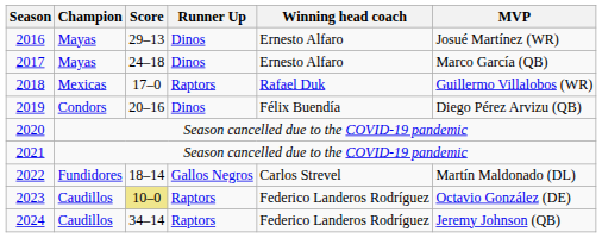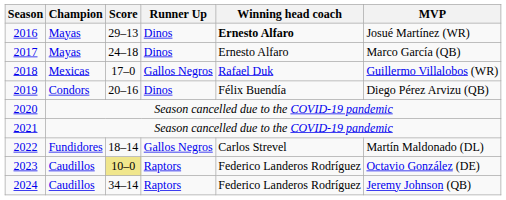 <table class="wikitable" style="margin:1em auto;">
 <tr>
 <th>Season</th>
 <th>Champion</th>
 <th>Score</th>
 <th>Runner Up</th>
 <th>Winning head coach</th>
 <th>MVP</th>
 </tr>
 <tr>
 <td style="text-align:center"><a href='#'>2016</a></td>
 <td><a href='#'>Mayas</a></td>
 <td style="text-align:center">29–13</td>
 <td><a href='#'>Dinos</a></td>
-<td>Ernesto Alfaro</td>
+<td><strong>Ernesto Alfaro</strong></td>
 <td>Josué Martínez (WR)</td>
 </tr>
 <tr>
 <td style="text-align:center"><a href='#'>2017</a></td>
 <td><a href='#'>Mayas</a></td>
 <td style="text-align:center">24–18</td>
 <td><a href='#'>Dinos</a></td>
 <td>Ernesto Alfaro</td>
 <td>Marco García (QB)</td>
 </tr>
 <tr>
 <td style="text-align:center"><a href='#'>2018</a></td>
 <td><a href='#'>Mexicas</a></td>
 <td style="text-align:center">17–0</td>
-<td><a href='#'>Raptors</a></td>
+<td><a href='#'>Gallos Negros</a></td>
 <td><a href='#'>Rafael Duk</a></td>
 <td><a href='#'>Guillermo Villalobos</a> (WR)</td>
 </tr>
 <tr>
 <td style="text-align:center"><a href='#'>2019</a></td>
 <td><a href='#'>Condors</a></td>
 <td style="text-align:center;">20–16</td>
 <td><a href='#'>Dinos</a></td>
 <td>Félix Buendía</td>
 <td>Diego Pérez Arvizu (QB)</td>
 </tr>
 <tr>
 <td style="text-align:center"><a href='#'>2020</a></td>
 <td colspan="5" style="text-align:center;"><em>Season cancelled due to the <a href='#'>COVID-19 pandemic</a></em></td>
 </tr>
 <tr>
 <td style="text-align:center"><a href='#'>2021</a></td>
 <td colspan="5" style="text-align:center;"><em>Season cancelled due to the <a href='#'>COVID-19 pandemic</a></em></td>
 </tr>
 <tr>
 <td style="text-align:center"><a href='#'>2022</a></td>
 <td><a href='#'>Fundidores</a></td>
 <td style="text-align:center;">18–14</td>
 <td><a href='#'>Gallos Negros</a></td>
 <td>Carlos Strevel</td>
 <td>Martín Maldonado (DL)</td>
 </tr>
 <tr>
 <td style="text-align:center"><a href='#'>2023</a></td>
 <td><a href='#'>Caudillos</a></td>
 <td style="background: khaki; text-align:center;">10–0</td>
 <td><a href='#'>Raptors</a></td>
 <td>Federico Landeros Rodríguez</td>
 <td><a href='#'>Octavio González</a> (DE)</td>
 </tr>
 <tr>
 <td style="text-align:center"><a href='#'>2024</a></td>
 <td><a href='#'>Caudillos</a></td>
 <td style="text-align:center;">34–14</td>
 <td><a href='#'>Raptors</a></td>
 <td>Federico Landeros Rodríguez</td>
 <td><a href='#'>Jeremy Johnson</a> (QB)</td>
 </tr>
 </table>
